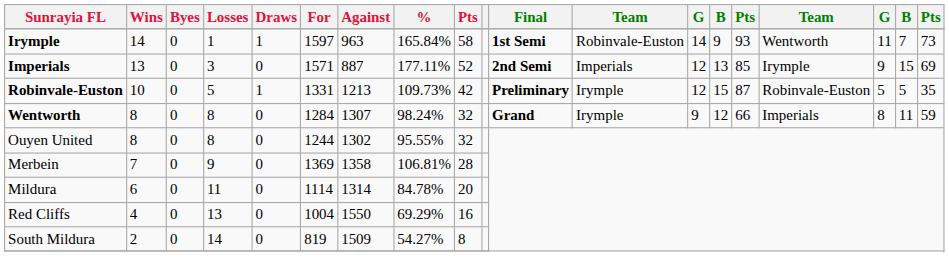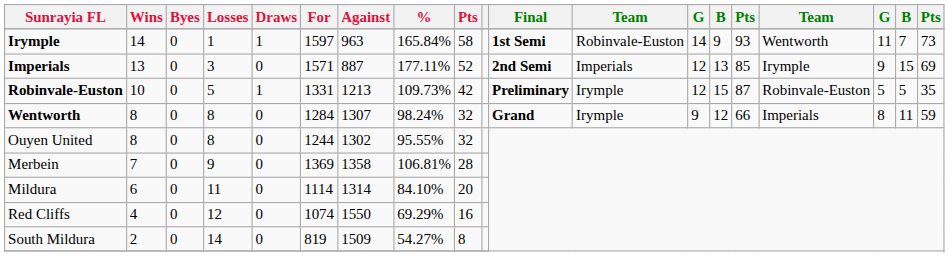 <table style="font-size: 85%; text-align: left;" class="wikitable">
 <tr>
 <th style="color:crimson">Sunrayia FL</th>
 <th style="color:crimson">Wins</th>
 <th style="color:crimson">Byes</th>
 <th style="color:crimson">Losses</th>
 <th style="color:crimson">Draws</th>
 <th style="color:crimson">For</th>
 <th style="color:crimson">Against</th>
 <th style="color:crimson">%</th>
 <th style="color:crimson">Pts</th>
 <th></th>
 <th style="color:green">Final</th>
 <th style="color:green">Team</th>
 <th style="color:green">G</th>
 <th style="color:green">B</th>
 <th style="color:green">Pts</th>
 <th style="color:green">Team</th>
 <th style="color:green">G</th>
 <th style="color:green">B</th>
 <th style="color:green">Pts</th>
 </tr>
 <tr>
 </tr>
 <tr>
 </tr>
 <tr>
 <td><strong>	Irymple	</strong></td>
 <td>14</td>
 <td>0</td>
 <td>1</td>
 <td>1</td>
 <td>1597</td>
 <td>963</td>
 <td>165.84%</td>
 <td>58</td>
 <td></td>
 <td><strong>1st Semi</strong></td>
 <td>Robinvale-Euston</td>
 <td>14</td>
 <td>9</td>
 <td>93</td>
 <td>Wentworth</td>
 <td>11</td>
 <td>7</td>
 <td>73</td>
 </tr>
 <tr>
 <td><strong>	Imperials	</strong></td>
 <td>13</td>
 <td>0</td>
 <td>3</td>
 <td>0</td>
 <td>1571</td>
 <td>887</td>
 <td>177.11%</td>
 <td>52</td>
 <td></td>
 <td><strong>2nd Semi</strong></td>
 <td>Imperials</td>
 <td>12</td>
 <td>13</td>
 <td>85</td>
 <td>Irymple</td>
 <td>9</td>
 <td>15</td>
 <td>69</td>
 </tr>
 <tr>
 <td><strong>	Robinvale-Euston	</strong></td>
 <td>10</td>
 <td>0</td>
 <td>5</td>
 <td>1</td>
 <td>1331</td>
 <td>1213</td>
 <td>109.73%</td>
 <td>42</td>
 <td></td>
 <td><strong>Preliminary</strong></td>
 <td>Irymple</td>
 <td>12</td>
 <td>15</td>
 <td>87</td>
 <td>Robinvale-Euston</td>
 <td>5</td>
 <td>5</td>
 <td>35</td>
 </tr>
 <tr>
 <td><strong>	Wentworth	</strong></td>
 <td>8</td>
 <td>0</td>
 <td>8</td>
 <td>0</td>
 <td>1284</td>
 <td>1307</td>
 <td>98.24%</td>
 <td>32</td>
 <td></td>
 <td><strong>Grand</strong></td>
 <td>Irymple</td>
 <td>9</td>
 <td>12</td>
 <td>66</td>
 <td>Imperials</td>
 <td>8</td>
 <td>11</td>
 <td>59</td>
 </tr>
 <tr>
 <td>Ouyen United</td>
 <td>8</td>
 <td>0</td>
 <td>8</td>
 <td>0</td>
 <td>1244</td>
 <td>1302</td>
 <td>95.55%</td>
 <td>32</td>
 <td></td>
 </tr>
 <tr>
 <td>Merbein</td>
 <td>7</td>
 <td>0</td>
 <td>9</td>
 <td>0</td>
 <td>1369</td>
 <td>1358</td>
 <td>106.81%</td>
 <td>28</td>
 <td></td>
 </tr>
 <tr>
 <td>Mildura</td>
 <td>6</td>
 <td>0</td>
 <td>11</td>
 <td>0</td>
 <td>1114</td>
 <td>1314</td>
-<td>84.78%</td>
+<td>84.10%</td>
 <td>20</td>
 <td></td>
 </tr>
 <tr>
 <td>Red Cliffs</td>
 <td>4</td>
 <td>0</td>
-<td>13</td>
+<td>12</td>
 <td>0</td>
-<td>1004</td>
+<td>1074</td>
 <td>1550</td>
 <td>69.29%</td>
 <td>16</td>
 <td></td>
 </tr>
 <tr>
 <td>South Mildura</td>
 <td>2</td>
 <td>0</td>
 <td>14</td>
 <td>0</td>
 <td>819</td>
 <td>1509</td>
 <td>54.27%</td>
 <td>8</td>
 <td></td>
 </tr>
 <tr>
 </tr>
 </table>
